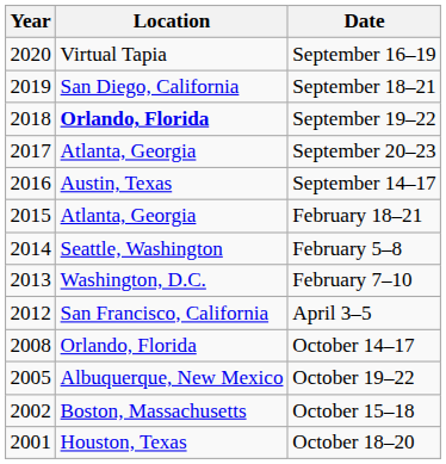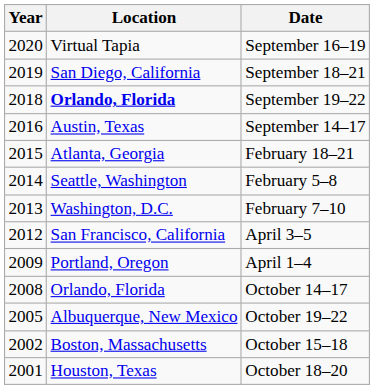 <table class="wikitable">
 <tr>
 <th>Year</th>
 <th>Location</th>
 <th>Date</th>
 </tr>
 <tr>
 <td>2020</td>
 <td>Virtual Tapia</td>
 <td>September 16–19</td>
 </tr>
 <tr>
 <td>2019</td>
 <td><a href='#'>San Diego, California</a></td>
 <td>September 18–21</td>
 </tr>
 <tr>
 <td>2018</td>
 <td><strong><a href='#'>Orlando, Florida</a></strong></td>
 <td>September 19–22</td>
-</tr>
-<tr>
-<td>2017</td>
-<td><a href='#'>Atlanta, Georgia</a></td>
-<td>September 20–23</td>
 </tr>
 <tr>
 <td>2016</td>
 <td><a href='#'>Austin, Texas</a></td>
 <td>September 14–17</td>
 </tr>
 <tr>
 <td>2015</td>
 <td><a href='#'>Atlanta, Georgia</a></td>
 <td>February 18–21</td>
 </tr>
 <tr>
 <td>2014</td>
 <td><a href='#'>Seattle, Washington</a></td>
 <td>February 5–8</td>
 </tr>
 <tr>
 <td>2013</td>
 <td><a href='#'>Washington, D.C.</a></td>
 <td>February 7–10</td>
 </tr>
 <tr>
 <td>2012</td>
 <td><a href='#'>San Francisco, California</a></td>
 <td>April 3–5</td>
 </tr>
 <tr>
+<td>2009</td>
+<td><a href='#'>Portland, Oregon</a></td>
+<td>April 1–4</td>
+</tr>
+<tr>
 <td>2008</td>
 <td><a href='#'>Orlando, Florida</a></td>
 <td>October 14–17</td>
 </tr>
 <tr>
 <td>2005</td>
 <td><a href='#'>Albuquerque, New Mexico</a></td>
 <td>October 19–22</td>
 </tr>
 <tr>
 <td>2002</td>
 <td><a href='#'>Boston, Massachusetts</a></td>
 <td>October 15–18</td>
 </tr>
 <tr>
 <td>2001</td>
 <td><a href='#'>Houston, Texas</a></td>
 <td>October 18–20</td>
 </tr>
 </table>
